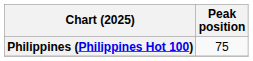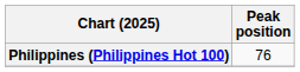 <table class="wikitable sortable plainrowheaders" style="text-align:center">
 <tr>
 <th scope="col">Chart (2025)</th>
 <th scope="col">Peak<br>position</th>
 </tr>
 <tr>
 <th scope="row">Philippines (<a href='#'>Philippines Hot 100</a>)</th>
-<td>75</td>
+<td>76</td>
 </tr>
 <tr>
 </tr>
 </table>
